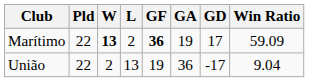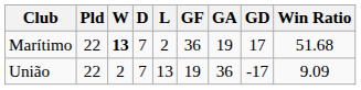 <table class="wikitable sortable" style="text-align:center;">
 <tr>
 <th>Club</th>
 <th>Pld</th>
 <th>W</th>
+<th>D</th>
 <th>L</th>
 <th>GF</th>
 <th>GA</th>
 <th>GD</th>
 <th>Win Ratio</th>
 </tr>
 <tr>
 <td style="text-align:left;">Marítimo</td>
 <td>22</td>
 <td><strong>13</strong></td>
+<td>7</td>
 <td>2</td>
-<td><strong>36</strong></td>
+<td>36</td>
 <td>19</td>
 <td>17</td>
-<td>59.09</td>
+<td>51.68</td>
 </tr>
 <tr>
 <td style="text-align:left;">União</td>
 <td>22</td>
 <td>2</td>
+<td>7</td>
 <td>13</td>
 <td>19</td>
 <td>36</td>
 <td>-17</td>
-<td>9.04</td>
+<td>9.09</td>
 </tr>
 </table>
